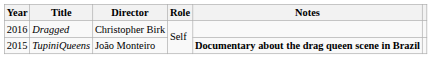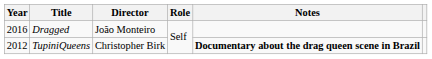 <table class="wikitable">
 <tr>
 <th>Year</th>
 <th>Title</th>
 <th>Director</th>
 <th>Role</th>
 <th>Notes</th>
 <th></th>
 </tr>
 <tr>
 <td>2016</td>
 <td><em>Dragged</em></td>
-<td>Christopher Birk</td>
+<td>João Monteiro</td>
 <td rowspan="2">Self</td>
 <td></td>
 <td></td>
 </tr>
 <tr>
-<td>2015</td>
+<td>2012</td>
 <td><em>TupiniQueens</em></td>
-<td>João Monteiro</td>
+<td>Christopher Birk</td>
 <td><strong>Documentary about the drag queen scene in Brazil</strong></td>
 <td></td>
 </tr>
 </table>
